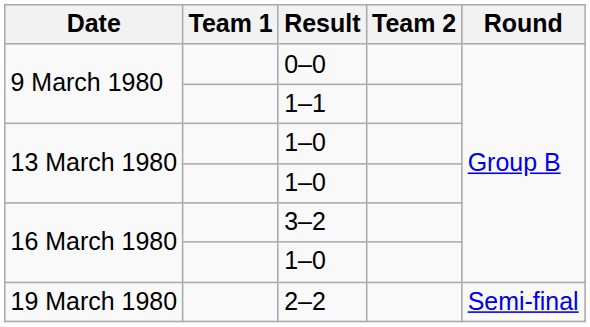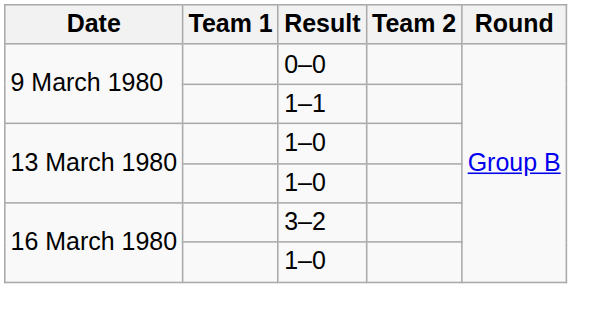 <table class="wikitable" style="text-align: left;">
 <tr>
 <th>Date</th>
 <th>Team 1</th>
 <th>Result</th>
 <th>Team 2</th>
 <th>Round</th>
 </tr>
 <tr>
 <td rowspan=2>9 March 1980</td>
 <td></td>
 <td>0–0</td>
 <td></td>
 <td rowspan=6><a href='#'>Group B</a></td>
 </tr>
 <tr>
 <td></td>
 <td>1–1</td>
 <td></td>
 </tr>
 <tr>
 <td rowspan=2>13 March 1980</td>
 <td></td>
 <td>1–0</td>
 <td></td>
 </tr>
 <tr>
 <td></td>
 <td>1–0</td>
 <td></td>
 </tr>
 <tr>
 <td rowspan=2>16 March 1980</td>
 <td></td>
 <td>3–2</td>
 <td></td>
 </tr>
 <tr>
 <td></td>
 <td>1–0</td>
 <td></td>
 </tr>
-<tr>
-<td>19 March 1980</td>
-<td></td>
-<td>2–2 </td>
-<td></td>
-<td><a href='#'>Semi-final</a></td>
-</tr>
 </table>
